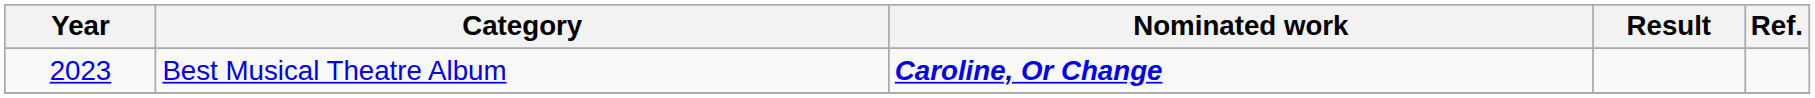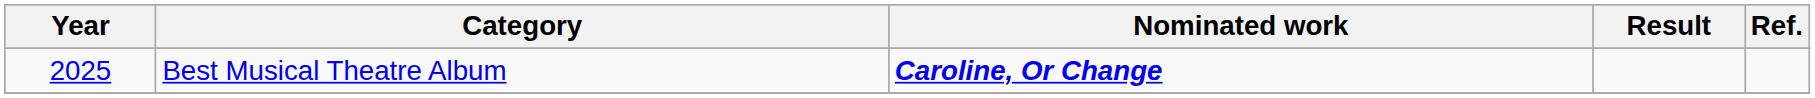 <table class=wikitable>
 <tr>
 <th scope="col" style="width:5em;">Year</th>
 <th scope="col" style="width:26em;">Category</th>
 <th scope="col" style="width:25em;">Nominated work</th>
 <th scope="col" style="width:5em;">Result</th>
 <th>Ref.</th>
 </tr>
 <tr>
-<td style="text-align:center;"><a href='#'>2023</a></td>
+<td style="text-align:center;"><a href='#'>2025</a></td>
 <td><a href='#'>Best Musical Theatre Album</a></td>
 <td><strong><em><a href='#'>Caroline, Or Change</a></em></strong></td>
 <td></td>
 <td></td>
 </tr>
 <tr>
 </tr>
 </table>
